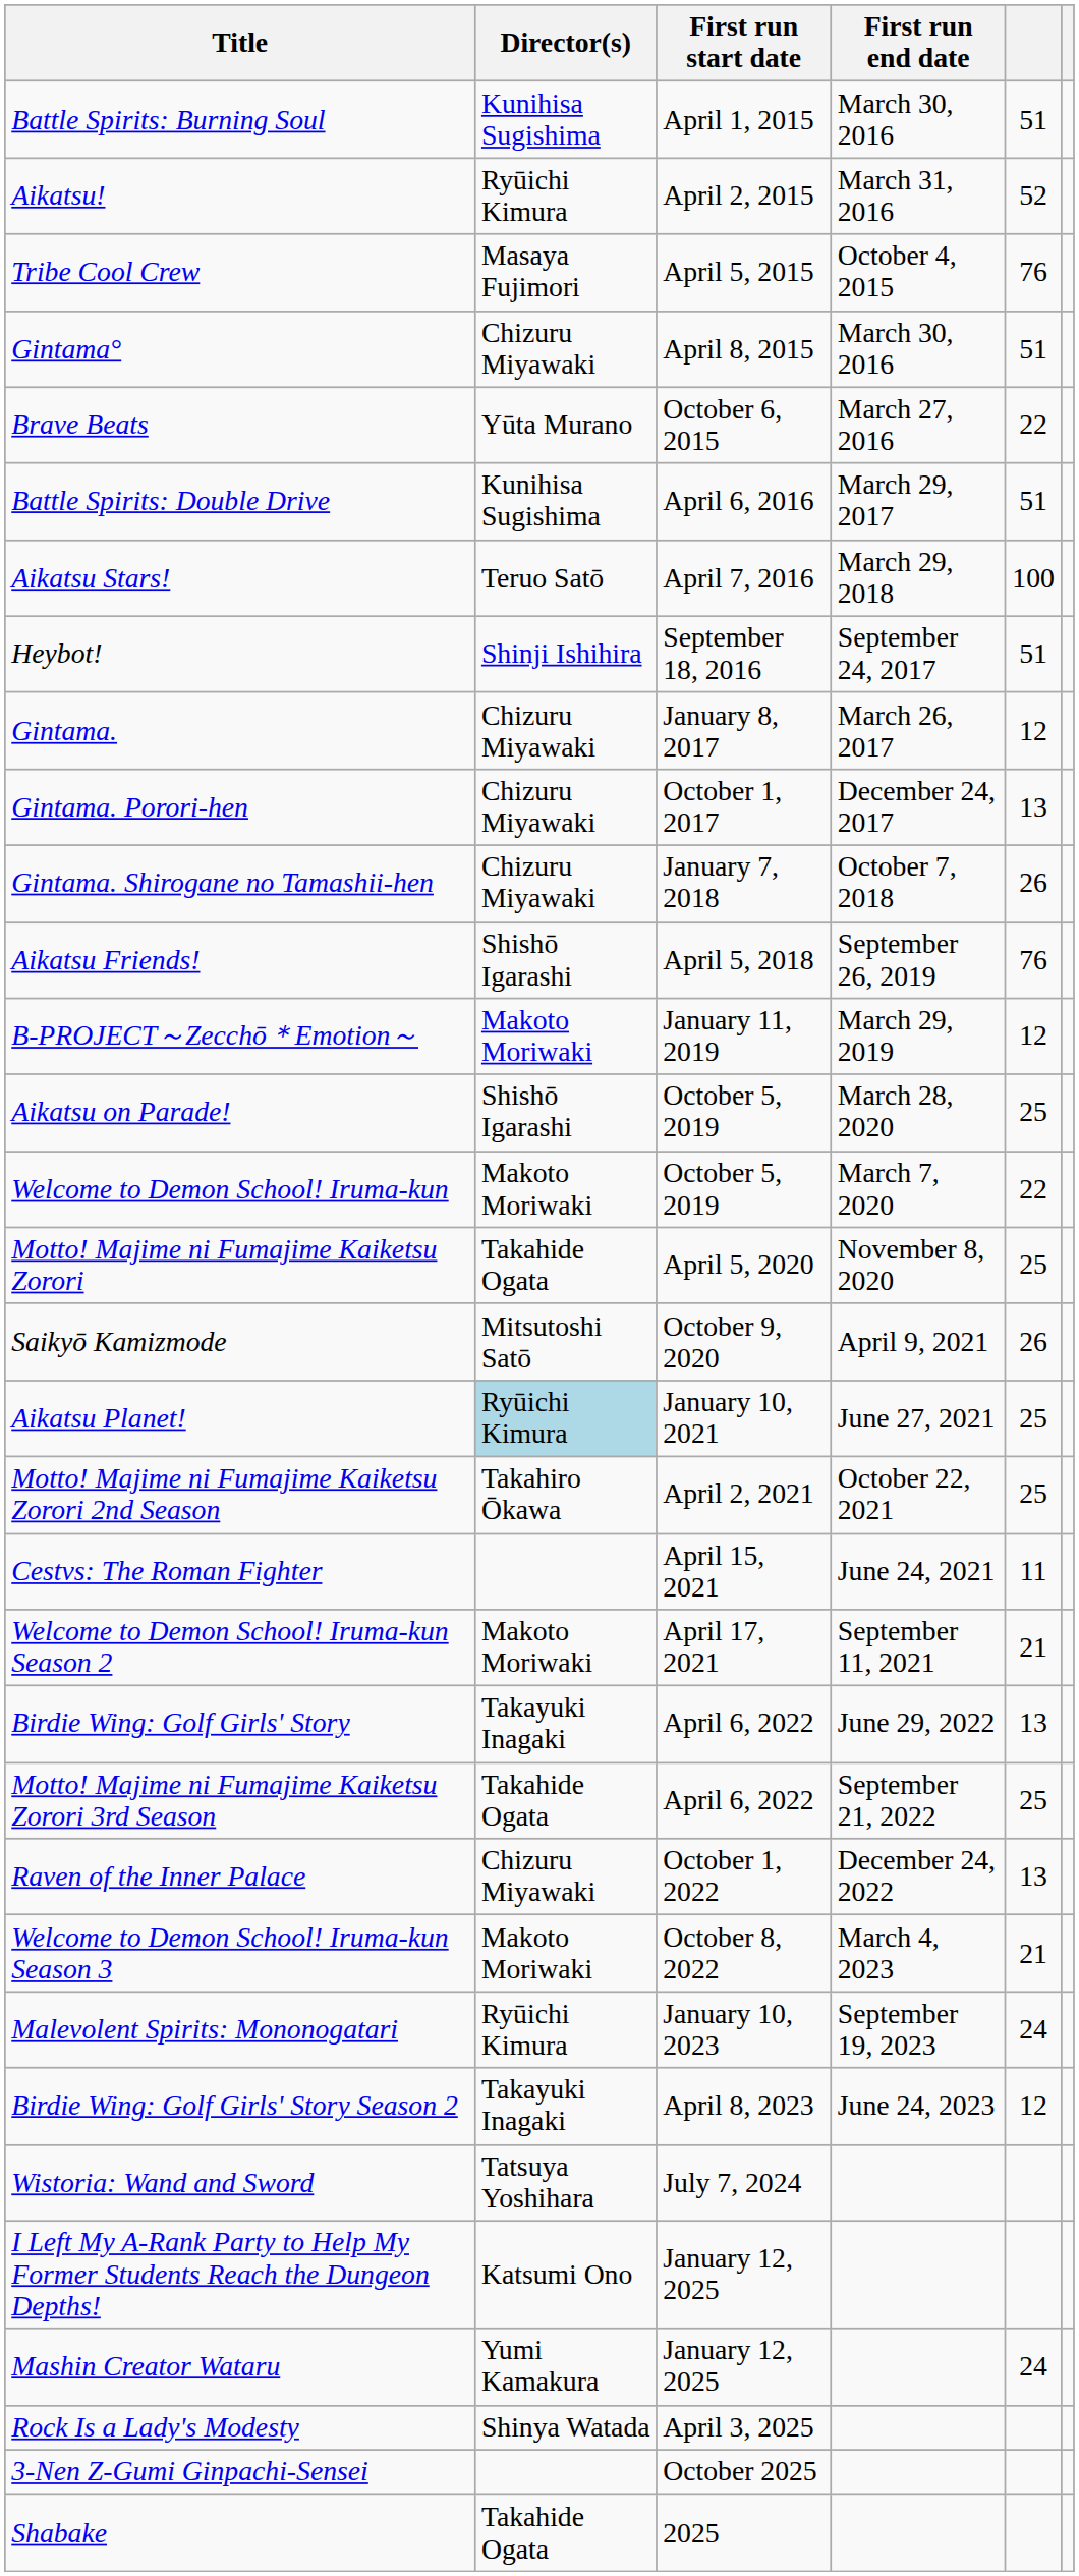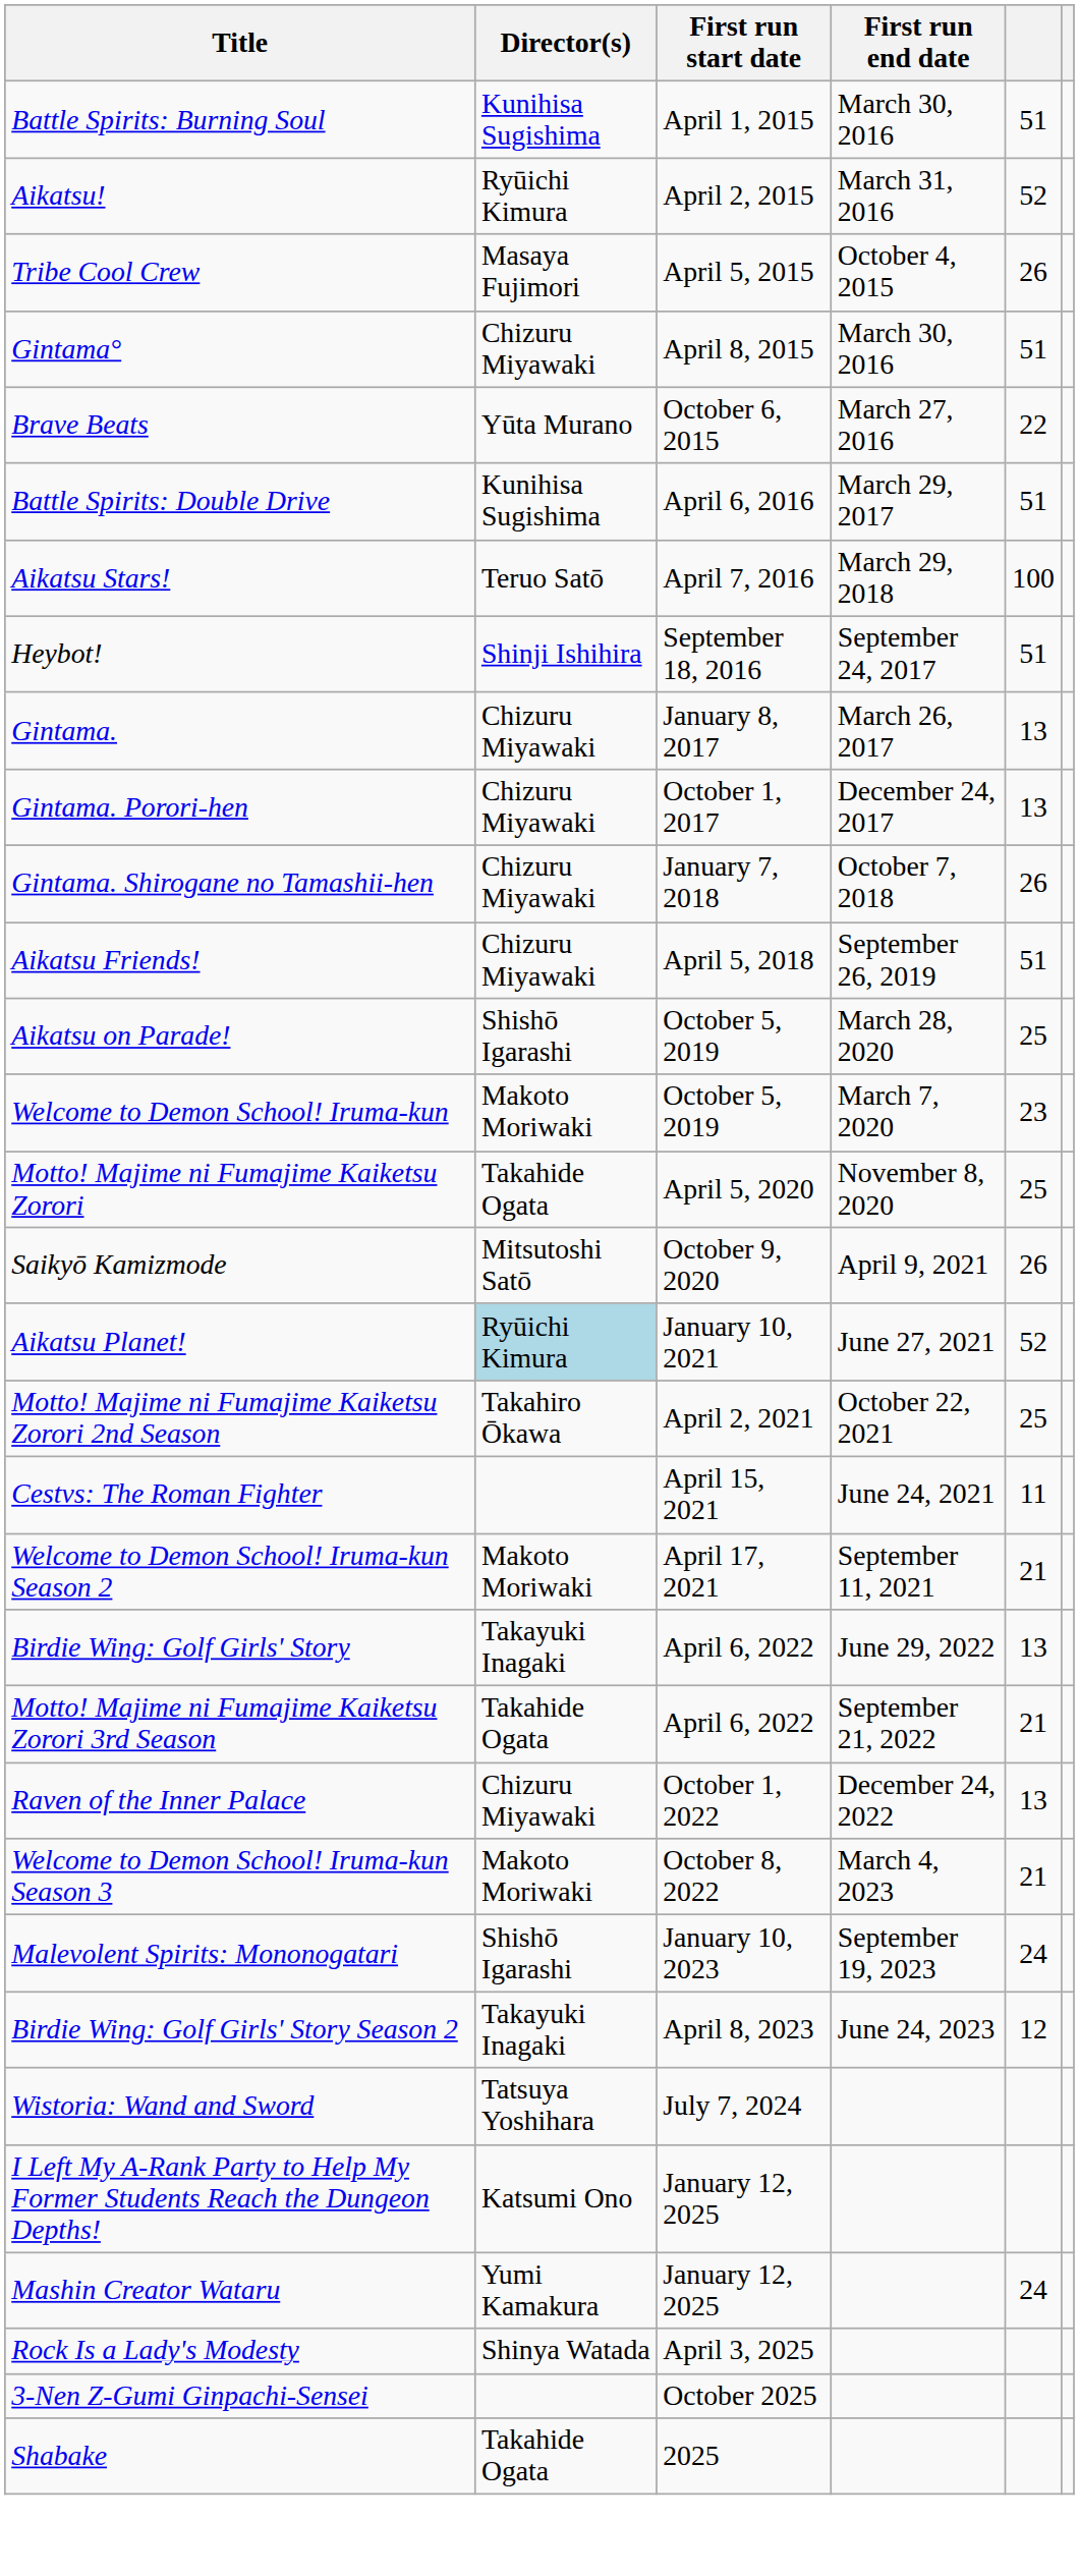 <table class="wikitable">
 <tr>
 <th scope="col">Title</th>
 <th scope="col">Director(s)</th>
 <th scope="col">First run<br>start date</th>
 <th scope="col">First run<br>end date</th>
 <th scope="col" class="unsortable"></th>
 <th scope="col" class="unsortable"></th>
 </tr>
 <tr>
 <td><em><a href='#'>Battle Spirits: Burning Soul</a></em></td>
 <td><a href='#'>Kunihisa Sugishima</a></td>
 <td>April 1, 2015</td>
 <td>March 30, 2016</td>
 <td style="text-align:center">51</td>
 <td></td>
 </tr>
 <tr>
 <td><em><a href='#'>Aikatsu!</a></em></td>
 <td>Ryūichi Kimura</td>
 <td>April 2, 2015</td>
 <td>March 31, 2016</td>
 <td style="text-align:center">52</td>
 <td></td>
 </tr>
 <tr>
 <td><em><a href='#'>Tribe Cool Crew</a></em></td>
 <td>Masaya Fujimori</td>
 <td>April 5, 2015</td>
 <td>October 4, 2015</td>
-<td style="text-align:center">76</td>
+<td style="text-align:center">26</td>
 <td></td>
 </tr>
 <tr>
 <td><em><a href='#'>Gintama°</a></em></td>
 <td>Chizuru Miyawaki</td>
 <td>April 8, 2015</td>
 <td>March 30, 2016</td>
 <td style="text-align:center">51</td>
 <td></td>
 </tr>
 <tr>
 <td><em><a href='#'>Brave Beats</a></em></td>
 <td>Yūta Murano</td>
 <td>October 6, 2015</td>
 <td>March 27, 2016</td>
 <td style="text-align:center">22</td>
 <td></td>
 </tr>
 <tr>
 <td><em><a href='#'>Battle Spirits: Double Drive</a></em></td>
 <td>Kunihisa Sugishima</td>
 <td>April 6, 2016</td>
 <td>March 29, 2017</td>
 <td style="text-align:center">51</td>
 <td></td>
 </tr>
 <tr>
 <td><em><a href='#'>Aikatsu Stars!</a></em></td>
 <td>Teruo Satō</td>
 <td>April 7, 2016</td>
 <td>March 29, 2018</td>
 <td style="text-align:center">100</td>
 <td></td>
 </tr>
 <tr>
 <td><em>Heybot!</em></td>
 <td><a href='#'>Shinji Ishihira</a></td>
 <td>September 18, 2016</td>
 <td>September 24, 2017</td>
 <td style="text-align:center">51</td>
 <td></td>
 </tr>
 <tr>
 <td><em><a href='#'>Gintama.</a></em></td>
 <td>Chizuru Miyawaki</td>
 <td>January 8, 2017</td>
 <td>March 26, 2017</td>
-<td style="text-align:center">12</td>
+<td style="text-align:center">13</td>
 <td></td>
 </tr>
 <tr>
 <td><em><a href='#'>Gintama. Porori-hen</a></em></td>
 <td>Chizuru Miyawaki</td>
 <td>October 1, 2017</td>
 <td>December 24, 2017</td>
 <td style="text-align:center">13</td>
 <td></td>
 </tr>
 <tr>
 <td><em><a href='#'>Gintama. Shirogane no Tamashii-hen</a></em></td>
 <td>Chizuru Miyawaki</td>
 <td>January 7, 2018</td>
 <td>October 7, 2018</td>
 <td style="text-align:center">26</td>
 <td></td>
 </tr>
 <tr>
 <td><em><a href='#'>Aikatsu Friends!</a></em></td>
-<td>Shishō Igarashi</td>
+<td>Chizuru Miyawaki</td>
 <td>April 5, 2018</td>
 <td>September 26, 2019</td>
-<td style="text-align:center">76</td>
-<td></td>
-</tr>
-<tr>
-<td><em><a href='#'>B-PROJECT～Zecchō＊Emotion～</a></em></td>
-<td><a href='#'>Makoto Moriwaki</a></td>
-<td>January 11, 2019</td>
-<td>March 29, 2019</td>
-<td style="text-align:center">12</td>
+<td style="text-align:center">51</td>
 <td></td>
 </tr>
 <tr>
 <td><em><a href='#'>Aikatsu on Parade!</a></em></td>
 <td>Shishō Igarashi</td>
 <td>October 5, 2019</td>
 <td>March 28, 2020</td>
 <td style="text-align:center">25</td>
 <td></td>
 </tr>
 <tr>
 <td><em><a href='#'>Welcome to Demon School! Iruma-kun</a></em></td>
 <td>Makoto Moriwaki</td>
 <td>October 5, 2019</td>
 <td>March 7, 2020</td>
-<td style="text-align:center">22</td>
+<td style="text-align:center">23</td>
 <td></td>
 </tr>
 <tr>
 <td><em><a href='#'>Motto! Majime ni Fumajime Kaiketsu Zorori</a></em></td>
 <td>Takahide Ogata</td>
 <td>April 5, 2020</td>
 <td>November 8, 2020</td>
 <td style="text-align:center">25</td>
 <td></td>
 </tr>
 <tr>
 <td><em>Saikyō Kamizmode</em></td>
 <td>Mitsutoshi Satō</td>
 <td>October 9, 2020</td>
 <td>April 9, 2021</td>
 <td style="text-align:center">26</td>
 <td></td>
 </tr>
 <tr>
 <td><em><a href='#'>Aikatsu Planet!</a></em></td>
 <td style="background: lightblue;">Ryūichi Kimura</td>
 <td>January 10, 2021</td>
 <td>June 27, 2021</td>
-<td style="text-align:center">25</td>
+<td style="text-align:center">52</td>
 <td></td>
 </tr>
 <tr>
 <td><em><a href='#'>Motto! Majime ni Fumajime Kaiketsu Zorori 2nd Season</a></em></td>
 <td>Takahiro Ōkawa</td>
 <td>April 2, 2021</td>
 <td>October 22, 2021</td>
 <td style="text-align:center">25</td>
 <td></td>
 </tr>
 <tr>
 <td><em><a href='#'>Cestvs: The Roman Fighter</a></em></td>
 <td></td>
 <td>April 15, 2021</td>
 <td>June 24, 2021</td>
 <td style="text-align:center">11</td>
 <td></td>
 </tr>
 <tr>
 <td><em><a href='#'>Welcome to Demon School! Iruma-kun Season 2</a></em></td>
 <td>Makoto Moriwaki</td>
 <td>April 17, 2021</td>
 <td>September 11, 2021</td>
 <td style="text-align:center">21</td>
 <td></td>
 </tr>
 <tr>
 <td><em><a href='#'>Birdie Wing: Golf Girls' Story</a></em></td>
 <td>Takayuki Inagaki</td>
 <td>April 6, 2022</td>
 <td>June 29, 2022</td>
 <td style="text-align:center">13</td>
 <td></td>
 </tr>
 <tr>
 <td><em><a href='#'>Motto! Majime ni Fumajime Kaiketsu Zorori 3rd Season</a></em></td>
 <td>Takahide Ogata</td>
 <td>April 6, 2022</td>
 <td>September 21, 2022</td>
-<td style="text-align:center">25</td>
+<td style="text-align:center">21</td>
 <td></td>
 </tr>
 <tr>
 <td><em><a href='#'>Raven of the Inner Palace</a></em></td>
 <td>Chizuru Miyawaki</td>
 <td>October 1, 2022</td>
 <td>December 24, 2022</td>
 <td style="text-align:center">13</td>
 <td></td>
 </tr>
 <tr>
 <td><em><a href='#'>Welcome to Demon School! Iruma-kun Season 3</a></em></td>
 <td>Makoto Moriwaki</td>
 <td>October 8, 2022</td>
 <td>March 4, 2023</td>
 <td style="text-align:center">21</td>
 <td></td>
 </tr>
 <tr>
 <td><em><a href='#'>Malevolent Spirits: Mononogatari</a></em></td>
-<td>Ryūichi Kimura</td>
+<td>Shishō Igarashi</td>
 <td>January 10, 2023</td>
 <td>September 19, 2023</td>
 <td style="text-align:center">24</td>
 <td></td>
 </tr>
 <tr>
 <td><em><a href='#'>Birdie Wing: Golf Girls' Story Season 2</a></em></td>
 <td>Takayuki Inagaki</td>
 <td>April 8, 2023</td>
 <td>June 24, 2023</td>
 <td style="text-align:center">12</td>
 <td></td>
 </tr>
 <tr>
 <td><em><a href='#'>Wistoria: Wand and Sword</a></em></td>
 <td>Tatsuya Yoshihara</td>
 <td>July 7, 2024</td>
 <td></td>
 <td style="text-align:center"></td>
 <td></td>
 </tr>
 <tr>
 <td><em><a href='#'>I Left My A-Rank Party to Help My Former Students Reach the Dungeon Depths!</a></em></td>
 <td>Katsumi Ono</td>
 <td>January 12, 2025</td>
 <td></td>
 <td style="text-align:center"></td>
 <td></td>
 </tr>
 <tr>
 <td><em><a href='#'>Mashin Creator Wataru</a></em></td>
 <td>Yumi Kamakura</td>
 <td>January 12, 2025</td>
 <td></td>
 <td style="text-align:center">24</td>
 <td></td>
 </tr>
 <tr>
 <td><em><a href='#'>Rock Is a Lady's Modesty</a></em></td>
 <td>Shinya Watada</td>
 <td>April 3, 2025</td>
 <td></td>
 <td style="text-align:center"></td>
 <td></td>
 </tr>
 <tr>
 <td><em><a href='#'>3-Nen Z-Gumi Ginpachi-Sensei</a></em></td>
 <td></td>
 <td>October 2025</td>
 <td></td>
 <td style="text-align:center"></td>
 <td></td>
 </tr>
 <tr>
 <td><em><a href='#'>Shabake</a></em></td>
 <td>Takahide Ogata</td>
 <td>2025</td>
 <td></td>
 <td style="text-align:center"></td>
 <td></td>
 </tr>
 </table>
